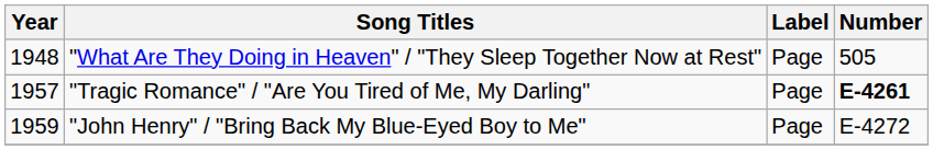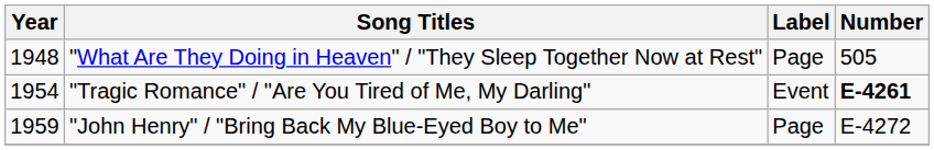 <table class="wikitable sortable">
 <tr>
 <th>Year</th>
 <th>Song Titles</th>
 <th>Label</th>
 <th>Number</th>
 </tr>
 <tr>
 <td>1948</td>
 <td>"<a href='#'>What Are They Doing in Heaven</a>" / "They Sleep Together Now at Rest"</td>
 <td>Page</td>
 <td>505</td>
 </tr>
 <tr>
-<td>1957</td>
+<td>1954</td>
 <td>"Tragic Romance" / "Are You Tired of Me, My Darling"</td>
-<td>Page</td>
+<td>Event</td>
 <td><strong>E-4261</strong></td>
 </tr>
 <tr>
 <td>1959</td>
 <td>"John Henry" / "Bring Back My Blue-Eyed Boy to Me"</td>
 <td>Page</td>
 <td>E-4272</td>
 </tr>
 <tr>
 </tr>
 </table>
